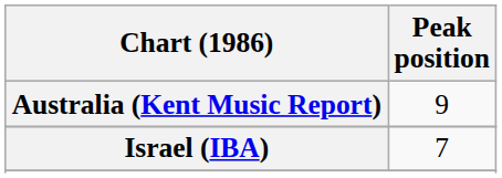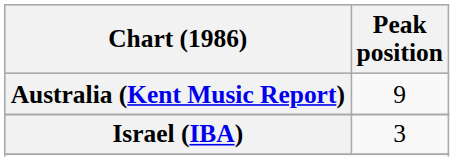 <table class="wikitable sortable plainrowheaders" style="text-align:center">
 <tr>
 <th>Chart (1986)</th>
 <th>Peak<br>position</th>
 </tr>
 <tr>
 <th scope="row">Australia (<a href='#'>Kent Music Report</a>)</th>
 <td>9</td>
 </tr>
 <tr>
 </tr>
 <tr>
 <th scope="row">Israel (<a href='#'>IBA</a>)</th>
-<td>7</td>
+<td>3</td>
 </tr>
 <tr>
 </tr>
 <tr>
 </tr>
 <tr>
 </tr>
 </table>
